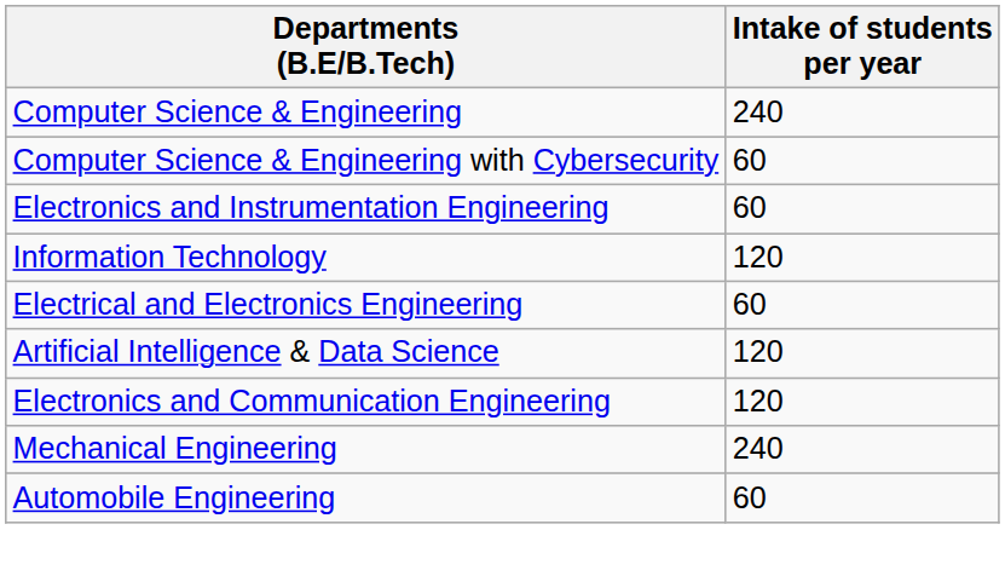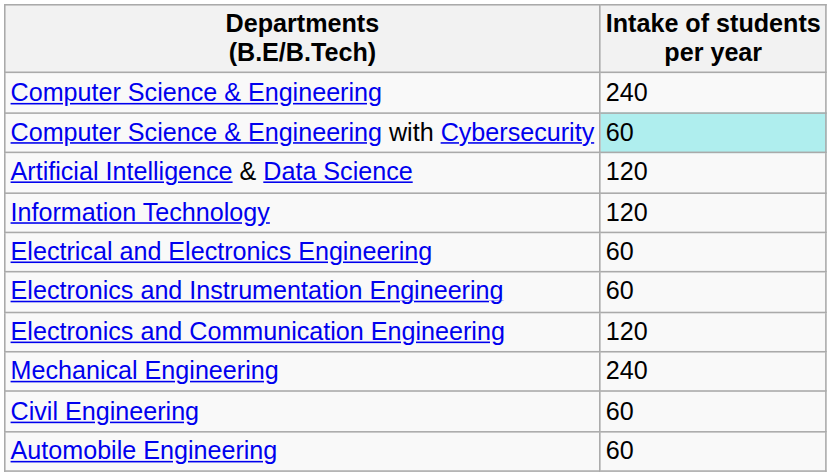 <table class="wikitable">
 <tr>
 <th>Departments<br>(B.E/B.Tech)</th>
 <th>Intake of students<br>per year</th>
 </tr>
 <tr>
 <td><a href='#'>Computer Science & Engineering</a></td>
 <td>240</td>
 </tr>
 <tr>
 <td><a href='#'>Computer Science & Engineering</a> with <a href='#'>Cybersecurity</a></td>
-<td>60</td>
+<td style="background: paleturquoise;">60</td>
 </tr>
 <tr>
-<td><a href='#'>Electronics and Instrumentation Engineering</a></td>
-<td>60</td>
+<td><a href='#'>Artificial Intelligence</a> & <a href='#'>Data Science</a></td>
+<td>120</td>
 </tr>
 <tr>
 <td><a href='#'>Information Technology</a></td>
 <td>120</td>
 </tr>
 <tr>
 <td><a href='#'>Electrical and Electronics Engineering</a></td>
 <td>60</td>
 </tr>
 <tr>
-<td><a href='#'>Artificial Intelligence</a> & <a href='#'>Data Science</a></td>
-<td>120</td>
+<td><a href='#'>Electronics and Instrumentation Engineering</a></td>
+<td>60</td>
 </tr>
 <tr>
 <td><a href='#'>Electronics and Communication Engineering</a></td>
 <td>120</td>
 </tr>
 <tr>
 <td><a href='#'>Mechanical Engineering</a></td>
 <td>240</td>
 </tr>
 <tr>
+<td><a href='#'>Civil Engineering</a></td>
+<td>60</td>
+</tr>
+<tr>
 <td><a href='#'>Automobile Engineering</a></td>
 <td>60</td>
 </tr>
 </table>
